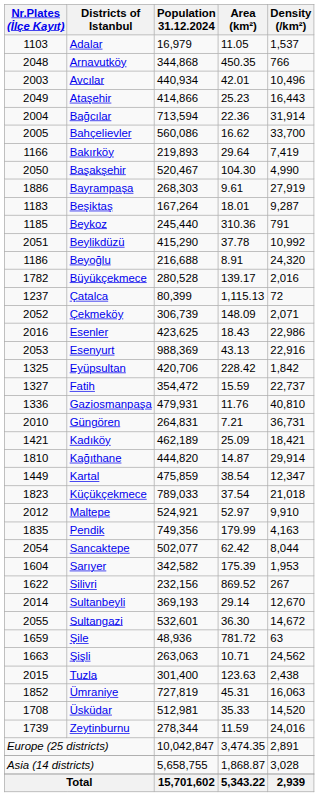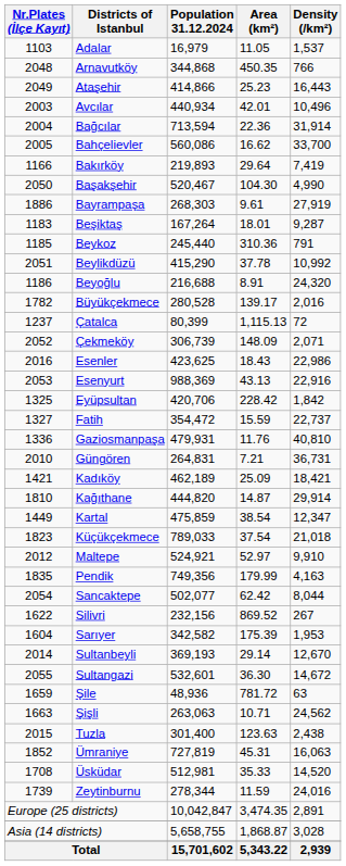 <table class="wikitable sortable sticky-header sort-under col1left" >
 <tr>
 <th><a href='#'>Nr.Plates<br><em>(İlçe Kayıt)</em></a></th>
 <th>Districts of<br> Istanbul</th>
 <th>Population<br>31.12.2024</th>
 <th>Area<br>(km²)</th>
 <th>Density<br>(/km²)</th>
 </tr>
 <tr>
 <td style="text-align:center;">1103</td>
 <td style="text-align:left;"><a href='#'>Adalar</a></td>
 <td>16,979</td>
 <td>11.05</td>
 <td>1,537</td>
 </tr>
 <tr>
 <td style="text-align:center;">2048</td>
 <td style="text-align:left;"><a href='#'>Arnavutköy</a></td>
 <td>344,868</td>
 <td>450.35</td>
 <td>766</td>
 </tr>
 <tr>
+<td style="text-align:center;">2049</td>
+<td style="text-align:left;"><a href='#'>Ataşehir</a></td>
+<td>414,866</td>
+<td>25.23</td>
+<td>16,443</td>
+</tr>
+<tr>
 <td style="text-align:center;">2003</td>
 <td style="text-align:left;"><a href='#'>Avcılar</a></td>
 <td>440,934</td>
 <td>42.01</td>
 <td>10,496</td>
-</tr>
-<tr>
-<td style="text-align:center;">2049</td>
-<td style="text-align:left;"><a href='#'>Ataşehir</a></td>
-<td>414,866</td>
-<td>25.23</td>
-<td>16,443</td>
 </tr>
 <tr>
 <td style="text-align:center;">2004</td>
 <td style="text-align:left;"><a href='#'>Bağcılar</a></td>
 <td>713,594</td>
 <td>22.36</td>
 <td>31,914</td>
 </tr>
 <tr>
 <td style="text-align:center;">2005</td>
 <td style="text-align:left;"><a href='#'>Bahçelievler</a></td>
 <td>560,086</td>
 <td>16.62</td>
 <td>33,700</td>
 </tr>
 <tr>
 <td style="text-align:center;">1166</td>
 <td style="text-align:left;"><a href='#'>Bakırköy</a></td>
 <td>219,893</td>
 <td>29.64</td>
 <td>7,419</td>
 </tr>
 <tr>
 <td style="text-align:center;">2050</td>
 <td style="text-align:left;"><a href='#'>Başakşehir</a></td>
 <td>520,467</td>
 <td>104.30</td>
 <td>4,990</td>
 </tr>
 <tr>
 <td style="text-align:center;">1886</td>
 <td style="text-align:left;"><a href='#'>Bayrampaşa</a></td>
 <td>268,303</td>
 <td>9.61</td>
 <td>27,919</td>
 </tr>
 <tr>
 <td style="text-align:center;">1183</td>
 <td style="text-align:left;"><a href='#'>Beşiktaş</a></td>
 <td>167,264</td>
 <td>18.01</td>
 <td>9,287</td>
 </tr>
 <tr>
 <td style="text-align:center;">1185</td>
 <td style="text-align:left;"><a href='#'>Beykoz</a></td>
 <td>245,440</td>
 <td>310.36</td>
 <td>791</td>
 </tr>
 <tr>
 <td style="text-align:center;">2051</td>
 <td style="text-align:left;"><a href='#'>Beylikdüzü</a></td>
 <td>415,290</td>
 <td>37.78</td>
 <td>10,992</td>
 </tr>
 <tr>
 <td style="text-align:center;">1186</td>
 <td style="text-align:left;"><a href='#'>Beyoğlu</a></td>
 <td>216,688</td>
 <td>8.91</td>
 <td>24,320</td>
 </tr>
 <tr>
 <td style="text-align:center;">1782</td>
 <td style="text-align:left;"><a href='#'>Büyükçekmece</a></td>
 <td>280,528</td>
 <td>139.17</td>
 <td>2,016</td>
 </tr>
 <tr>
 <td style="text-align:center;">1237</td>
 <td style="text-align:left;"><a href='#'>Çatalca</a></td>
 <td>80,399</td>
 <td>1,115.13</td>
 <td>72</td>
 </tr>
 <tr>
 <td style="text-align:center;">2052</td>
 <td style="text-align:left;"><a href='#'>Çekmeköy</a></td>
 <td>306,739</td>
 <td>148.09</td>
 <td>2,071</td>
 </tr>
 <tr>
 <td style="text-align:center;">2016</td>
 <td style="text-align:left;"><a href='#'>Esenler</a></td>
 <td>423,625</td>
 <td>18.43</td>
 <td>22,986</td>
 </tr>
 <tr>
 <td style="text-align:center;">2053</td>
 <td style="text-align:left;"><a href='#'>Esenyurt</a></td>
 <td>988,369</td>
 <td>43.13</td>
 <td>22,916</td>
 </tr>
 <tr>
 <td style="text-align:center;">1325</td>
 <td style="text-align:left;"><a href='#'>Eyüpsultan</a></td>
 <td>420,706</td>
 <td>228.42</td>
 <td>1,842</td>
 </tr>
 <tr>
 <td style="text-align:center;">1327</td>
 <td style="text-align:left;"><a href='#'>Fatih</a></td>
 <td>354,472</td>
 <td>15.59</td>
 <td>22,737</td>
 </tr>
 <tr>
 <td style="text-align:center;">1336</td>
 <td style="text-align:left;"><a href='#'>Gaziosmanpaşa</a></td>
 <td>479,931</td>
 <td>11.76</td>
 <td>40,810</td>
 </tr>
 <tr>
 <td style="text-align:center;">2010</td>
 <td style="text-align:left;"><a href='#'>Güngören</a></td>
 <td>264,831</td>
 <td>7.21</td>
 <td>36,731</td>
 </tr>
 <tr>
 <td style="text-align:center;">1421</td>
 <td style="text-align:left;"><a href='#'>Kadıköy</a></td>
 <td>462,189</td>
 <td>25.09</td>
 <td>18,421</td>
 </tr>
 <tr>
 <td style="text-align:center;">1810</td>
 <td style="text-align:left;"><a href='#'>Kağıthane</a></td>
 <td>444,820</td>
 <td>14.87</td>
 <td>29,914</td>
 </tr>
 <tr>
 <td style="text-align:center;">1449</td>
 <td style="text-align:left;"><a href='#'>Kartal</a></td>
 <td>475,859</td>
 <td>38.54</td>
 <td>12,347</td>
 </tr>
 <tr>
 <td style="text-align:center;">1823</td>
 <td style="text-align:left;"><a href='#'>Küçükçekmece</a></td>
 <td>789,033</td>
 <td>37.54</td>
 <td>21,018</td>
 </tr>
 <tr>
 <td style="text-align:center;">2012</td>
 <td style="text-align:left;"><a href='#'>Maltepe</a></td>
 <td>524,921</td>
 <td>52.97</td>
 <td>9,910</td>
 </tr>
 <tr>
 <td style="text-align:center;">1835</td>
 <td style="text-align:left;"><a href='#'>Pendik</a></td>
 <td>749,356</td>
 <td>179.99</td>
 <td>4,163</td>
 </tr>
 <tr>
 <td style="text-align:center;">2054</td>
 <td style="text-align:left;"><a href='#'>Sancaktepe</a></td>
 <td>502,077</td>
 <td>62.42</td>
 <td>8,044</td>
 </tr>
 <tr>
+<td style="text-align:center;">1622</td>
+<td style="text-align:left;"><a href='#'>Silivri</a></td>
+<td>232,156</td>
+<td>869.52</td>
+<td>267</td>
+</tr>
+<tr>
 <td style="text-align:center;">1604</td>
 <td style="text-align:left;"><a href='#'>Sarıyer</a></td>
 <td>342,582</td>
 <td>175.39</td>
 <td>1,953</td>
-</tr>
-<tr>
-<td style="text-align:center;">1622</td>
-<td style="text-align:left;"><a href='#'>Silivri</a></td>
-<td>232,156</td>
-<td>869.52</td>
-<td>267</td>
 </tr>
 <tr>
 <td style="text-align:center;">2014</td>
 <td style="text-align:left;"><a href='#'>Sultanbeyli</a></td>
 <td>369,193</td>
 <td>29.14</td>
 <td>12,670</td>
 </tr>
 <tr>
 <td style="text-align:center;">2055</td>
 <td style="text-align:left;"><a href='#'>Sultangazi</a></td>
 <td>532,601</td>
 <td>36.30</td>
 <td>14,672</td>
 </tr>
 <tr>
 <td style="text-align:center;">1659</td>
 <td style="text-align:left;"><a href='#'>Şile</a></td>
 <td>48,936</td>
 <td>781.72</td>
 <td>63</td>
 </tr>
 <tr>
 <td style="text-align:center;">1663</td>
 <td style="text-align:left;"><a href='#'>Şişli</a></td>
 <td>263,063</td>
 <td>10.71</td>
 <td>24,562</td>
 </tr>
 <tr>
 <td style="text-align:center;">2015</td>
 <td style="text-align:left;"><a href='#'>Tuzla</a></td>
 <td>301,400</td>
 <td>123.63</td>
 <td>2,438</td>
 </tr>
 <tr>
 <td style="text-align:center;">1852</td>
 <td style="text-align:left;"><a href='#'>Ümraniye</a></td>
 <td>727,819</td>
 <td>45.31</td>
 <td>16,063</td>
 </tr>
 <tr>
 <td style="text-align:center;">1708</td>
 <td style="text-align:left;"><a href='#'>Üsküdar</a></td>
 <td>512,981</td>
 <td>35.33</td>
 <td>14,520</td>
 </tr>
 <tr>
 <td style="text-align:center;">1739</td>
 <td style="text-align:left;"><a href='#'>Zeytinburnu</a></td>
 <td>278,344</td>
 <td>11.59</td>
 <td>24,016</td>
 </tr>
 <tr class=sortbottom>
 <td colspan="2"><em>Europe (25 districts)</em></td>
 <td>10,042,847</td>
 <td>3,474.35</td>
 <td>2,891</td>
 </tr>
 <tr>
 </tr>
 <tr class=sortbottom>
 <td colspan="2"><em>Asia (14 districts)</em></td>
 <td>5,658,755</td>
 <td>1,868.87</td>
 <td>3,028</td>
 </tr>
 <tr>
 </tr>
 <tr class=sortbottom>
 <th style="text-align:center;" colspan="2">Total </th>
 <th>15,701,602</th>
 <th>5,343.22</th>
 <th>2,939</th>
 </tr>
 </table>
